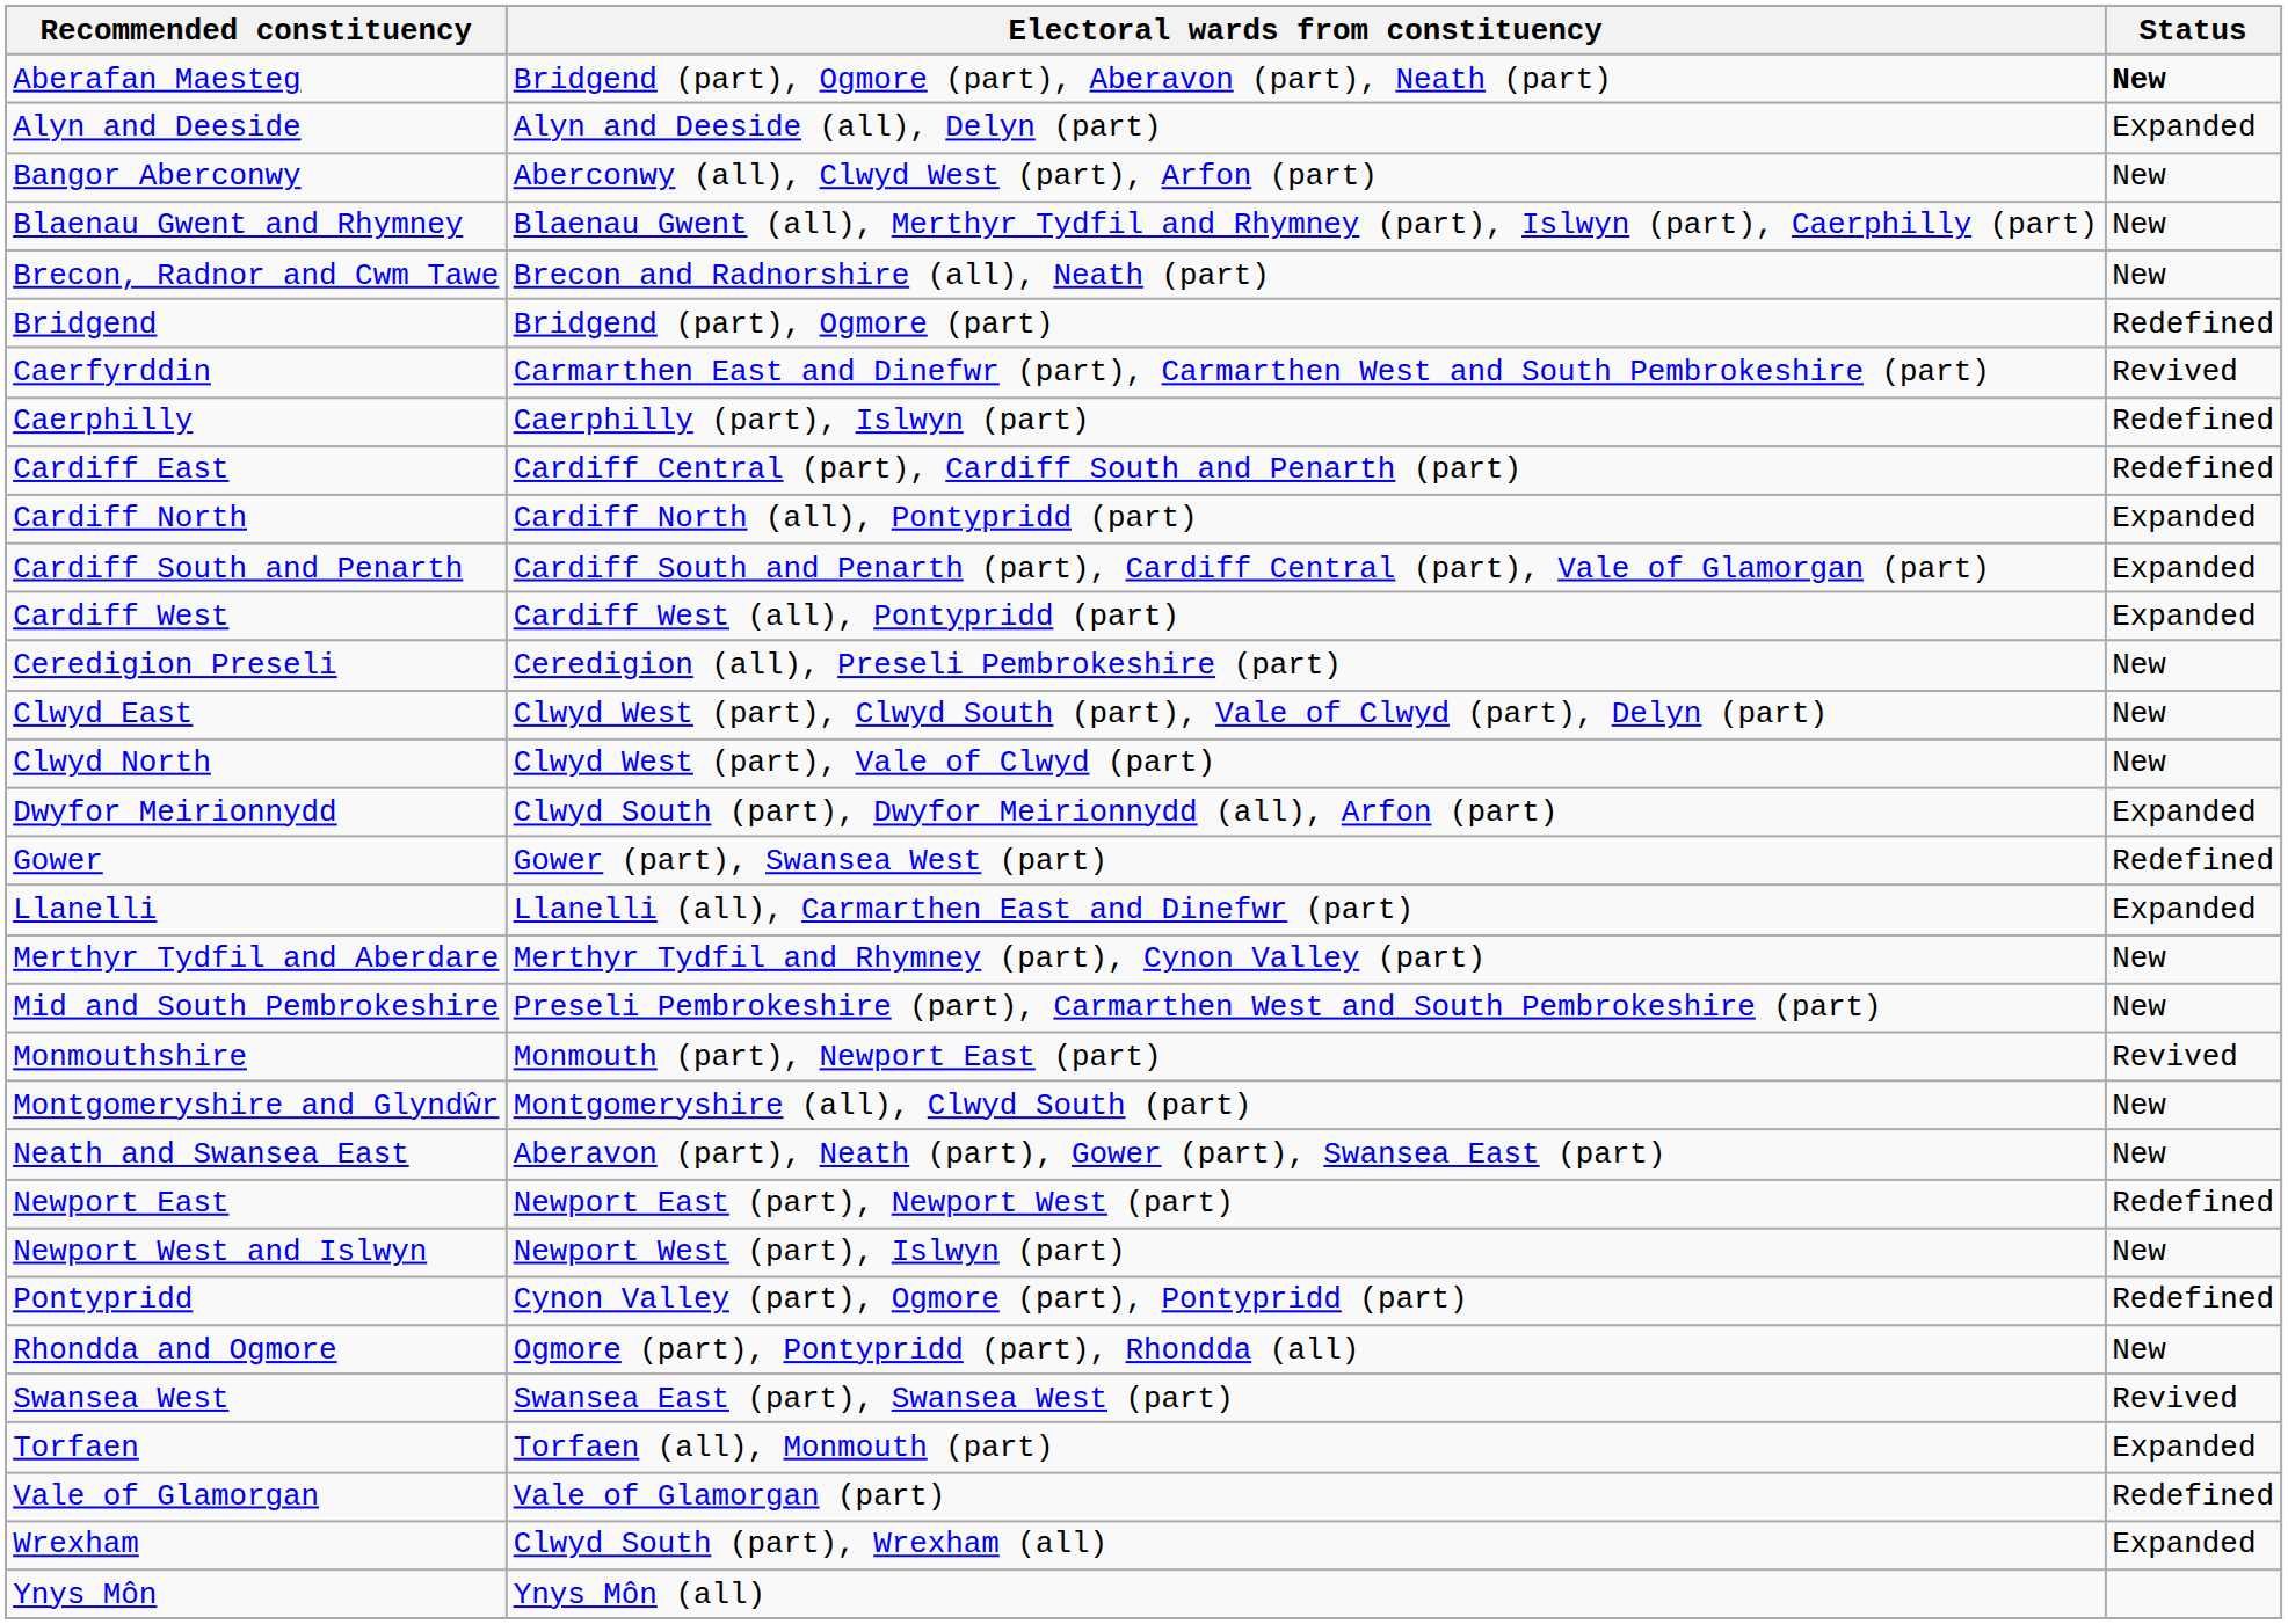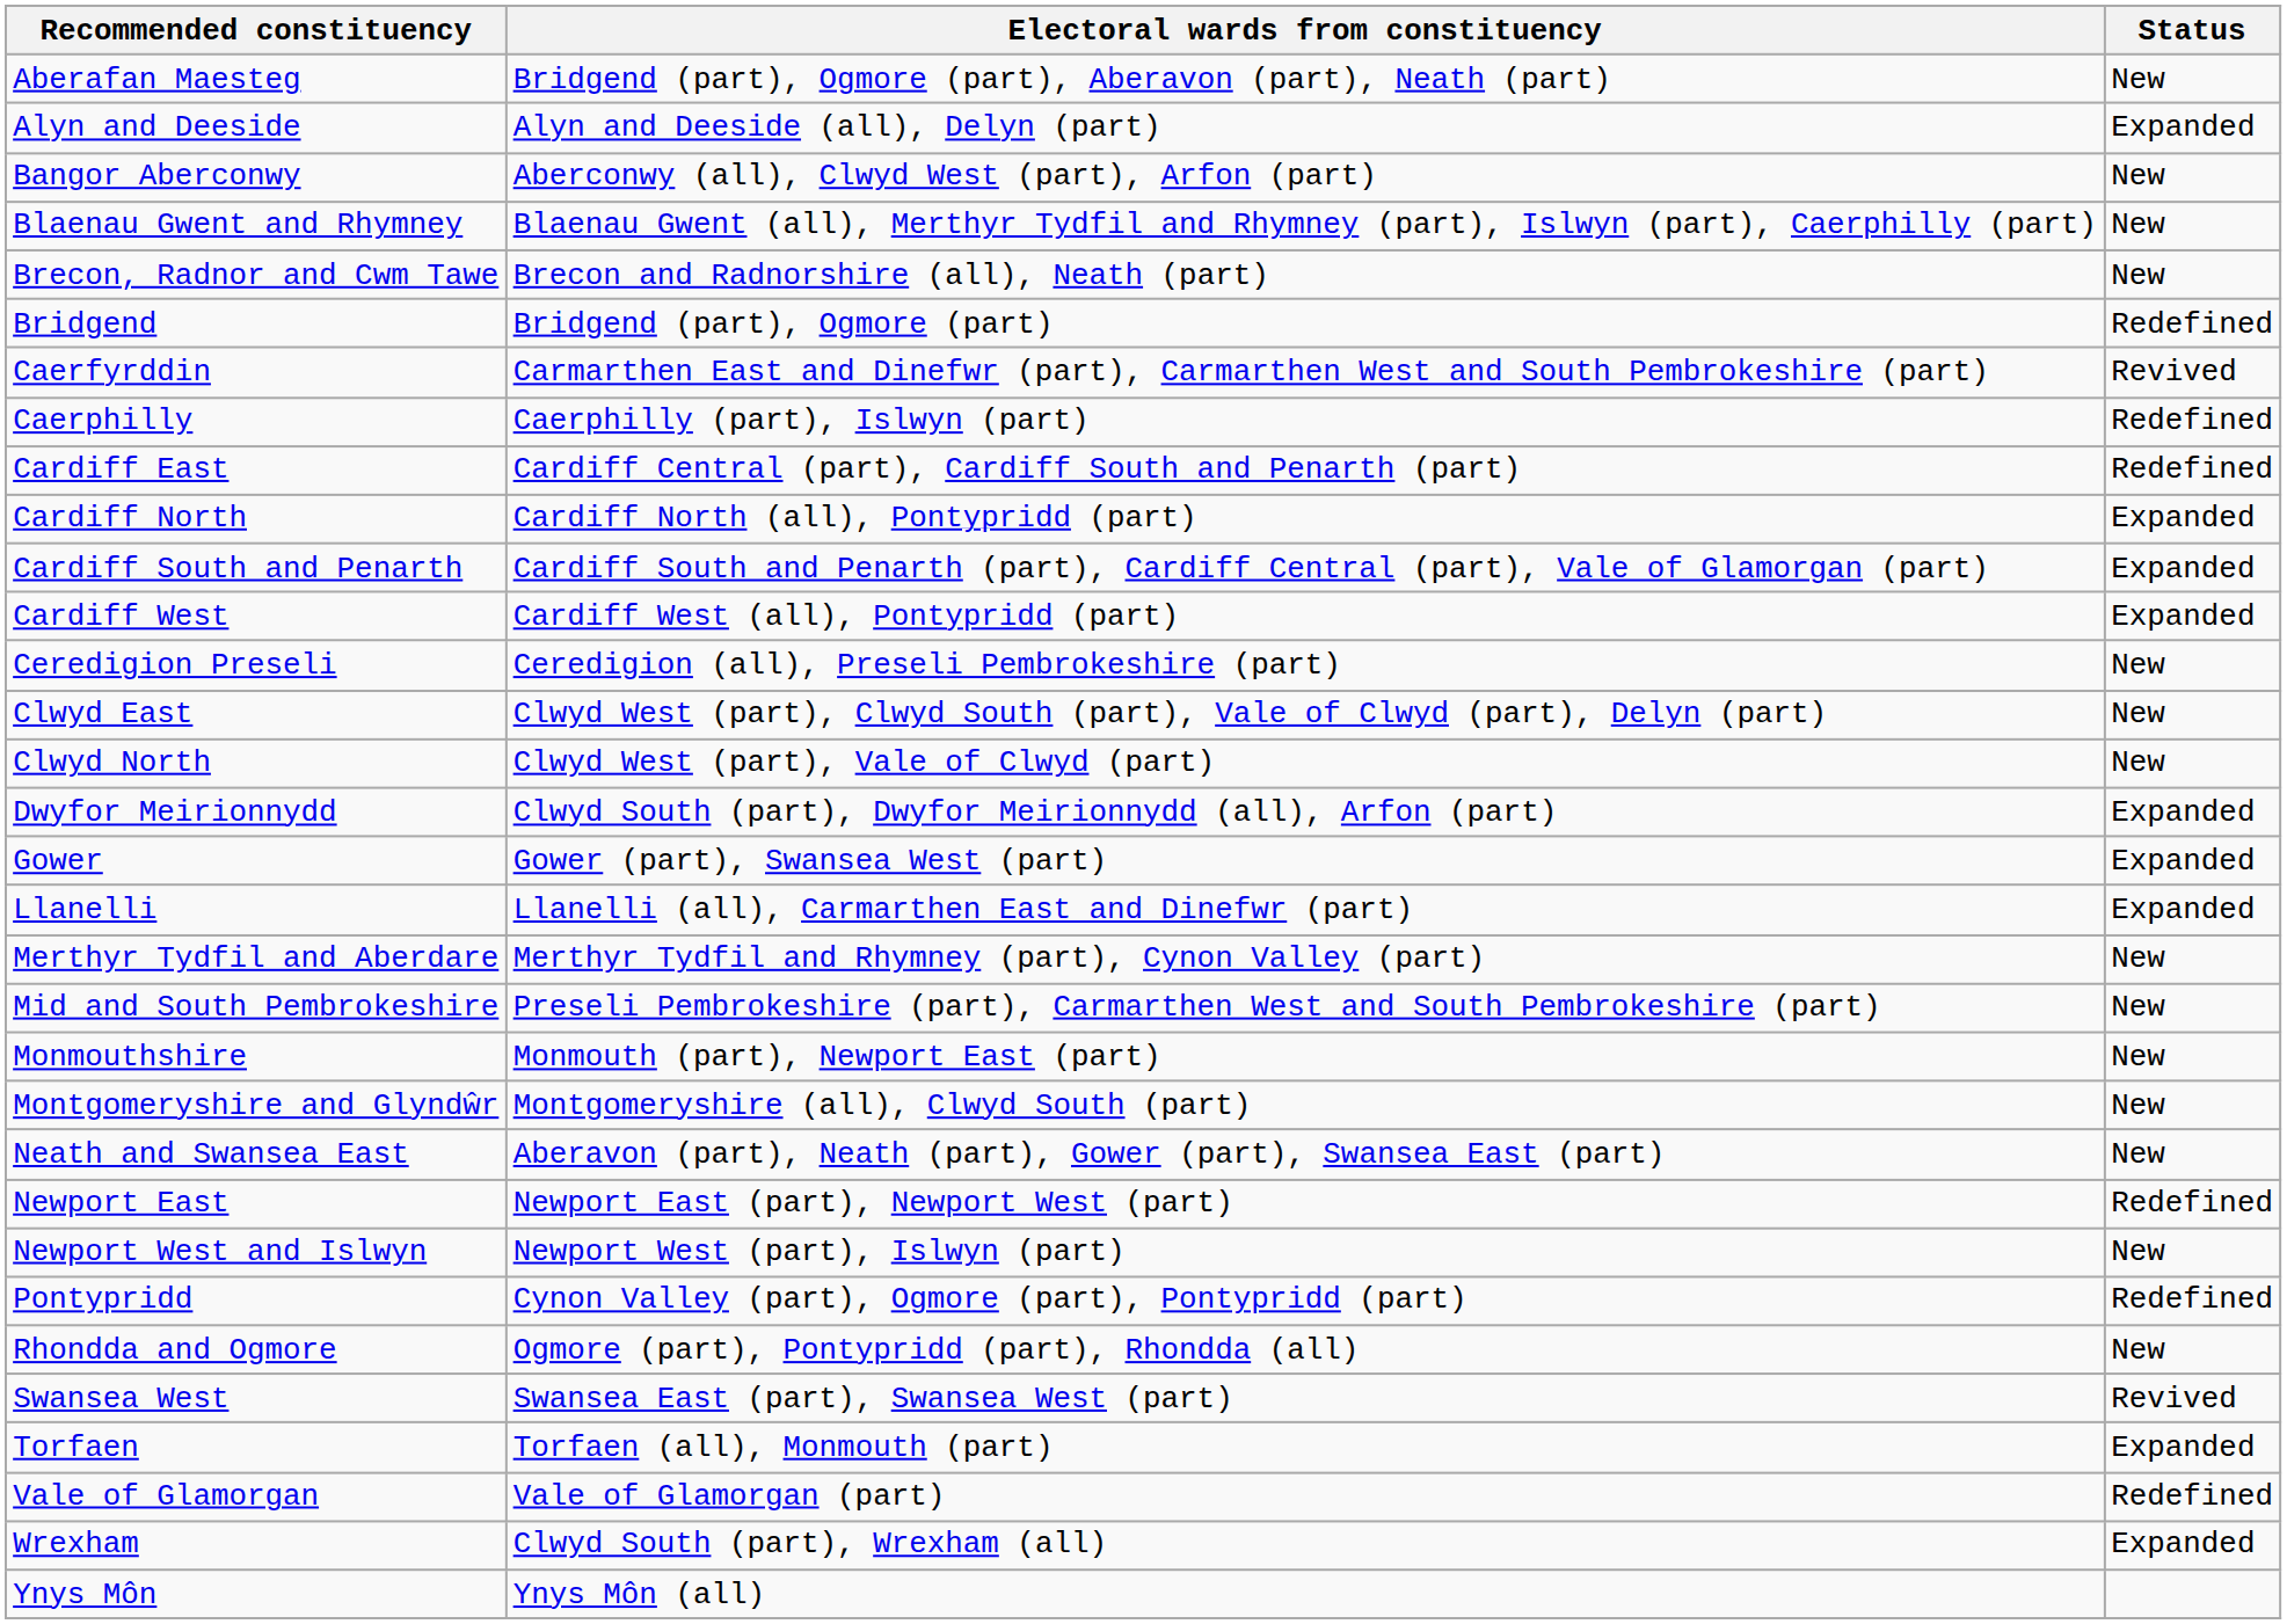 <table class="wikitable sortable mw-collapsible mw-collapsed collapsible">
 <tr>
 <th>Recommended constituency</th>
 <th>Electoral wards from constituency</th>
 <th>Status</th>
 </tr>
 <tr>
 <td><a href='#'>Aberafan Maesteg</a></td>
 <td><a href='#'>Bridgend</a> (part), <a href='#'>Ogmore</a> (part), <a href='#'>Aberavon</a> (part), <a href='#'>Neath</a> (part)</td>
-<td><strong>New</strong></td>
+<td>New</td>
 </tr>
 <tr>
 <td><a href='#'>Alyn and Deeside</a></td>
 <td><a href='#'>Alyn and Deeside</a> (all), <a href='#'>Delyn</a> (part)</td>
 <td>Expanded</td>
 </tr>
 <tr>
 <td><a href='#'>Bangor Aberconwy</a></td>
 <td><a href='#'>Aberconwy</a> (all), <a href='#'>Clwyd West</a> (part), <a href='#'>Arfon</a> (part)</td>
 <td>New</td>
 </tr>
 <tr>
 <td><a href='#'>Blaenau Gwent and Rhymney</a></td>
 <td><a href='#'>Blaenau Gwent</a> (all), <a href='#'>Merthyr Tydfil and Rhymney</a> (part), <a href='#'>Islwyn</a> (part), <a href='#'>Caerphilly</a> (part)</td>
 <td>New</td>
 </tr>
 <tr>
 <td><a href='#'>Brecon, Radnor and Cwm Tawe</a></td>
 <td><a href='#'>Brecon and Radnorshire</a> (all), <a href='#'>Neath</a> (part)</td>
 <td>New</td>
 </tr>
 <tr>
 <td><a href='#'>Bridgend</a></td>
 <td><a href='#'>Bridgend</a> (part), <a href='#'>Ogmore</a> (part)</td>
 <td>Redefined</td>
 </tr>
 <tr>
 <td><a href='#'>Caerfyrddin</a></td>
 <td><a href='#'>Carmarthen East and Dinefwr</a> (part), <a href='#'>Carmarthen West and South Pembrokeshire</a> (part)</td>
 <td>Revived</td>
 </tr>
 <tr>
 <td><a href='#'>Caerphilly</a></td>
 <td><a href='#'>Caerphilly</a> (part), <a href='#'>Islwyn</a> (part)</td>
 <td>Redefined</td>
 </tr>
 <tr>
 <td><a href='#'>Cardiff East</a></td>
 <td><a href='#'>Cardiff Central</a> (part), <a href='#'>Cardiff South and Penarth</a> (part)</td>
 <td>Redefined</td>
 </tr>
 <tr>
 <td><a href='#'>Cardiff North</a></td>
 <td><a href='#'>Cardiff North</a> (all), <a href='#'>Pontypridd</a> (part)</td>
 <td>Expanded</td>
 </tr>
 <tr>
 <td><a href='#'>Cardiff South and Penarth</a></td>
 <td><a href='#'>Cardiff South and Penarth</a> (part), <a href='#'>Cardiff Central</a> (part), <a href='#'>Vale of Glamorgan</a> (part)</td>
 <td>Expanded</td>
 </tr>
 <tr>
 <td><a href='#'>Cardiff West</a></td>
 <td><a href='#'>Cardiff West</a> (all), <a href='#'>Pontypridd</a> (part)</td>
 <td>Expanded</td>
 </tr>
 <tr>
 <td><a href='#'>Ceredigion Preseli</a></td>
 <td><a href='#'>Ceredigion</a> (all), <a href='#'>Preseli Pembrokeshire</a> (part)</td>
 <td>New</td>
 </tr>
 <tr>
 <td><a href='#'>Clwyd East</a></td>
 <td><a href='#'>Clwyd West</a> (part), <a href='#'>Clwyd South</a> (part), <a href='#'>Vale of Clwyd</a> (part), <a href='#'>Delyn</a> (part)</td>
 <td>New</td>
 </tr>
 <tr>
 <td><a href='#'>Clwyd North</a></td>
 <td><a href='#'>Clwyd West</a> (part), <a href='#'>Vale of Clwyd</a> (part)</td>
 <td>New</td>
 </tr>
 <tr>
 <td><a href='#'>Dwyfor Meirionnydd</a></td>
 <td><a href='#'>Clwyd South</a> (part), <a href='#'>Dwyfor Meirionnydd</a> (all), <a href='#'>Arfon</a> (part)</td>
 <td>Expanded</td>
 </tr>
 <tr>
 <td><a href='#'>Gower</a></td>
 <td><a href='#'>Gower</a> (part), <a href='#'>Swansea West</a> (part)</td>
-<td>Redefined</td>
+<td>Expanded</td>
 </tr>
 <tr>
 <td><a href='#'>Llanelli</a></td>
 <td><a href='#'>Llanelli</a> (all), <a href='#'>Carmarthen East and Dinefwr</a> (part)</td>
 <td>Expanded</td>
 </tr>
 <tr>
 <td><a href='#'>Merthyr Tydfil and Aberdare</a></td>
 <td><a href='#'>Merthyr Tydfil and Rhymney</a> (part), <a href='#'>Cynon Valley</a> (part)</td>
 <td>New</td>
 </tr>
 <tr>
 <td><a href='#'>Mid and South Pembrokeshire</a></td>
 <td><a href='#'>Preseli Pembrokeshire</a> (part), <a href='#'>Carmarthen West and South Pembrokeshire</a> (part)</td>
 <td>New</td>
 </tr>
 <tr>
 <td><a href='#'>Monmouthshire</a></td>
 <td><a href='#'>Monmouth</a> (part), <a href='#'>Newport East</a> (part)</td>
-<td>Revived</td>
+<td>New</td>
 </tr>
 <tr>
 <td><a href='#'>Montgomeryshire and Glyndŵr</a></td>
 <td><a href='#'>Montgomeryshire</a> (all), <a href='#'>Clwyd South</a> (part)</td>
 <td>New</td>
 </tr>
 <tr>
 <td><a href='#'>Neath and Swansea East</a></td>
 <td><a href='#'>Aberavon</a> (part), <a href='#'>Neath</a> (part), <a href='#'>Gower</a> (part), <a href='#'>Swansea East</a> (part)</td>
 <td>New</td>
 </tr>
 <tr>
 <td><a href='#'>Newport East</a></td>
 <td><a href='#'>Newport East</a> (part), <a href='#'>Newport West</a> (part)</td>
 <td>Redefined</td>
 </tr>
 <tr>
 <td><a href='#'>Newport West and Islwyn</a></td>
 <td><a href='#'>Newport West</a> (part), <a href='#'>Islwyn</a> (part)</td>
 <td>New</td>
 </tr>
 <tr>
 <td><a href='#'>Pontypridd</a></td>
 <td><a href='#'>Cynon Valley</a> (part), <a href='#'>Ogmore</a> (part), <a href='#'>Pontypridd</a> (part)</td>
 <td>Redefined</td>
 </tr>
 <tr>
 <td><a href='#'>Rhondda and Ogmore</a></td>
 <td><a href='#'>Ogmore</a> (part), <a href='#'>Pontypridd</a> (part), <a href='#'>Rhondda</a> (all)</td>
 <td>New</td>
 </tr>
 <tr>
 <td><a href='#'>Swansea West</a></td>
 <td><a href='#'>Swansea East</a> (part), <a href='#'>Swansea West</a> (part)</td>
 <td>Revived</td>
 </tr>
 <tr>
 <td><a href='#'>Torfaen</a></td>
 <td><a href='#'>Torfaen</a> (all), <a href='#'>Monmouth</a> (part)</td>
 <td>Expanded</td>
 </tr>
 <tr>
 <td><a href='#'>Vale of Glamorgan</a></td>
 <td><a href='#'>Vale of Glamorgan</a> (part)</td>
 <td>Redefined</td>
 </tr>
 <tr>
 <td><a href='#'>Wrexham</a></td>
 <td><a href='#'>Clwyd South</a> (part), <a href='#'>Wrexham</a> (all)</td>
 <td>Expanded</td>
 </tr>
 <tr>
 <td><a href='#'>Ynys Môn</a></td>
 <td><a href='#'>Ynys Môn</a> (all)</td>
 <td></td>
 </tr>
 </table>
